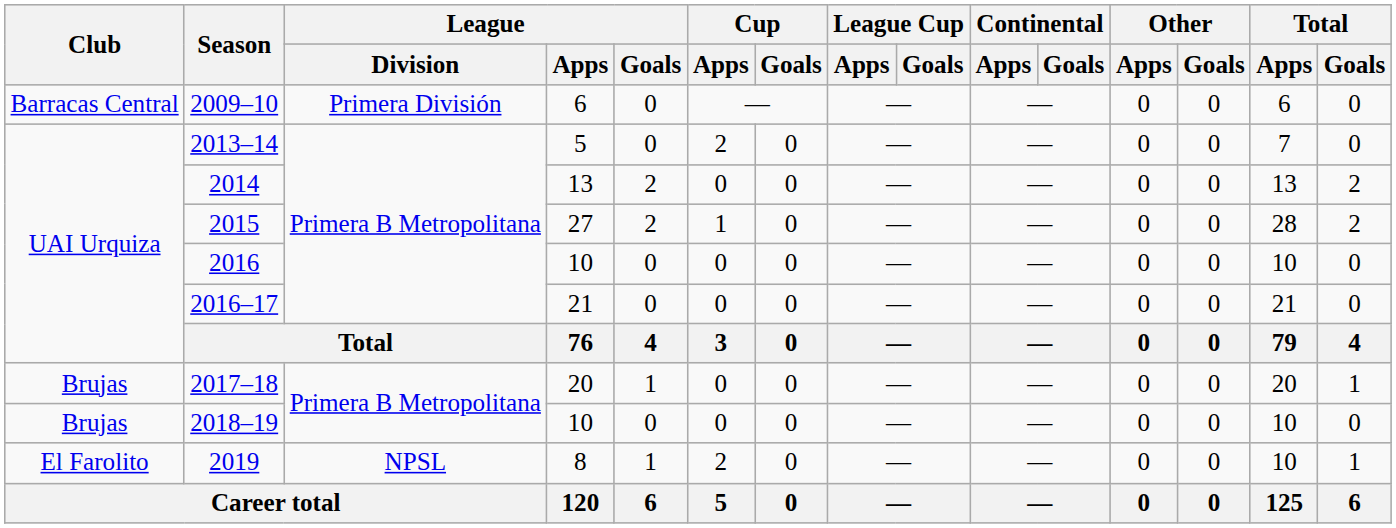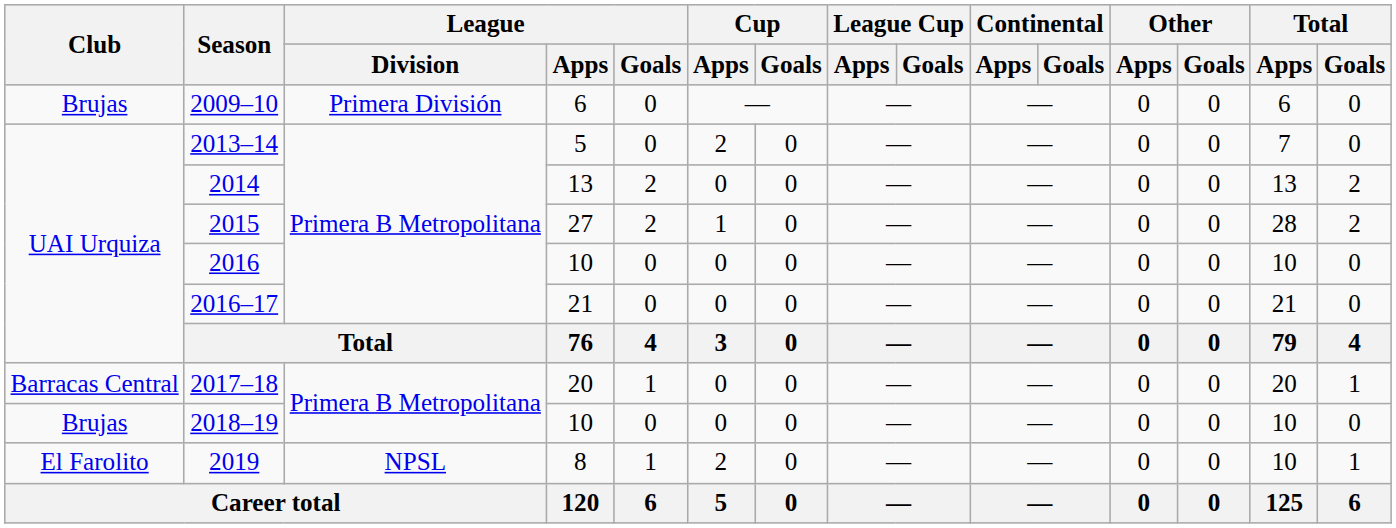 <table class="wikitable" style="text-align:center">
 <tr>
 <th rowspan="2">Club</th>
 <th rowspan="2">Season</th>
 <th colspan="3">League</th>
 <th colspan="2">Cup</th>
 <th colspan="2">League Cup</th>
 <th colspan="2">Continental</th>
 <th colspan="2">Other</th>
 <th colspan="2">Total</th>
 </tr>
 <tr>
 <th>Division</th>
 <th>Apps</th>
 <th>Goals</th>
 <th>Apps</th>
 <th>Goals</th>
 <th>Apps</th>
 <th>Goals</th>
 <th>Apps</th>
 <th>Goals</th>
 <th>Apps</th>
 <th>Goals</th>
 <th>Apps</th>
 <th>Goals</th>
 </tr>
 <tr>
-<td rowspan="1"><a href='#'>Barracas Central</a></td>
+<td rowspan="1"><a href='#'>Brujas</a></td>
 <td><a href='#'>2009–10</a></td>
 <td rowspan="1"><a href='#'>Primera División</a></td>
 <td>6</td>
 <td>0</td>
 <td colspan="2">—</td>
 <td colspan="2">—</td>
 <td colspan="2">—</td>
 <td>0</td>
 <td>0</td>
 <td>6</td>
 <td>0</td>
 </tr>
 <tr>
 <td rowspan="6"><a href='#'>UAI Urquiza</a></td>
 <td><a href='#'>2013–14</a></td>
 <td rowspan="5"><a href='#'>Primera B Metropolitana</a></td>
 <td>5</td>
 <td>0</td>
 <td>2</td>
 <td>0</td>
 <td colspan="2">—</td>
 <td colspan="2">—</td>
 <td>0</td>
 <td>0</td>
 <td>7</td>
 <td>0</td>
 </tr>
 <tr>
 <td><a href='#'>2014</a></td>
 <td>13</td>
 <td>2</td>
 <td>0</td>
 <td>0</td>
 <td colspan="2">—</td>
 <td colspan="2">—</td>
 <td>0</td>
 <td>0</td>
 <td>13</td>
 <td>2</td>
 </tr>
 <tr>
 <td><a href='#'>2015</a></td>
 <td>27</td>
 <td>2</td>
 <td>1</td>
 <td>0</td>
 <td colspan="2">—</td>
 <td colspan="2">—</td>
 <td>0</td>
 <td>0</td>
 <td>28</td>
 <td>2</td>
 </tr>
 <tr>
 <td><a href='#'>2016</a></td>
 <td>10</td>
 <td>0</td>
 <td>0</td>
 <td>0</td>
 <td colspan="2">—</td>
 <td colspan="2">—</td>
 <td>0</td>
 <td>0</td>
 <td>10</td>
 <td>0</td>
 </tr>
 <tr>
 <td><a href='#'>2016–17</a></td>
 <td>21</td>
 <td>0</td>
 <td>0</td>
 <td>0</td>
 <td colspan="2">—</td>
 <td colspan="2">—</td>
 <td>0</td>
 <td>0</td>
 <td>21</td>
 <td>0</td>
 </tr>
 <tr>
 <th colspan="2">Total</th>
 <th>76</th>
 <th>4</th>
 <th>3</th>
 <th>0</th>
 <th colspan="2">—</th>
 <th colspan="2">—</th>
 <th>0</th>
 <th>0</th>
 <th>79</th>
 <th>4</th>
 </tr>
 <tr>
-<td rowspan="1"><a href='#'>Brujas</a></td>
+<td rowspan="1"><a href='#'>Barracas Central</a></td>
 <td><a href='#'>2017–18</a></td>
 <td rowspan="2"><a href='#'>Primera B Metropolitana</a></td>
 <td>20</td>
 <td>1</td>
 <td>0</td>
 <td>0</td>
 <td colspan="2">—</td>
 <td colspan="2">—</td>
 <td>0</td>
 <td>0</td>
 <td>20</td>
 <td>1</td>
 </tr>
 <tr>
 <td rowspan="1"><a href='#'>Brujas</a></td>
 <td><a href='#'>2018–19</a></td>
 <td>10</td>
 <td>0</td>
 <td>0</td>
 <td>0</td>
 <td colspan="2">—</td>
 <td colspan="2">—</td>
 <td>0</td>
 <td>0</td>
 <td>10</td>
 <td>0</td>
 </tr>
 <tr>
 <td rowspan="1"><a href='#'>El Farolito</a></td>
 <td><a href='#'>2019</a></td>
 <td rowspan="1"><a href='#'>NPSL</a></td>
 <td>8</td>
 <td>1</td>
 <td>2</td>
 <td>0</td>
 <td colspan="2">—</td>
 <td colspan="2">—</td>
 <td>0</td>
 <td>0</td>
 <td>10</td>
 <td>1</td>
 </tr>
 <tr>
 <th colspan="3">Career total</th>
 <th>120</th>
 <th>6</th>
 <th>5</th>
 <th>0</th>
 <th colspan="2">—</th>
 <th colspan="2">—</th>
 <th>0</th>
 <th>0</th>
 <th>125</th>
 <th>6</th>
 </tr>
 </table>
